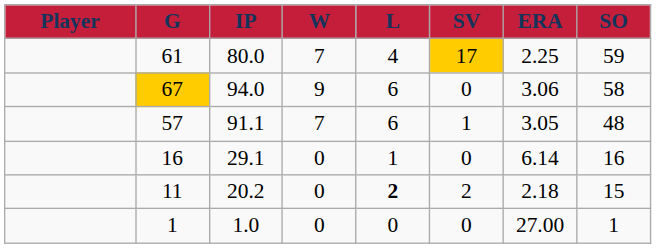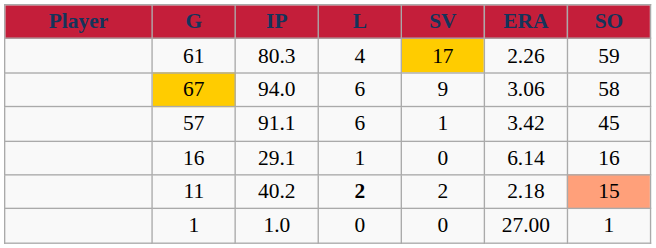 <table class="wikitable sortable">
 <tr>
 <th style="background:#C41E3A;color:#14345B;" width="16%">Player</th>
 <th style="background:#C41E3A;color:#14345B;" width="9%">G</th>
 <th style="background:#C41E3A;color:#14345B;" width="9%">IP</th>
-<th style="background:#C41E3A;color:#14345B;" width="9%">W</th>
 <th style="background:#C41E3A;color:#14345B;" width="9%">L</th>
 <th style="background:#C41E3A;color:#14345B;" width="9%">SV</th>
 <th style="background:#C41E3A;color:#14345B;" width="9%">ERA</th>
 <th style="background:#C41E3A;color:#14345B;" width="9%">SO</th>
 </tr>
 <tr align="center">
 <td></td>
 <td>61</td>
-<td>80.0</td>
-<td>7</td>
+<td>80.3</td>
 <td>4</td>
 <td bgcolor="#FFCC00">17</td>
-<td>2.25</td>
+<td>2.26</td>
 <td>59</td>
 </tr>
 <tr align=center>
 <td></td>
 <td bgcolor="#FFCC00">67</td>
 <td>94.0</td>
+<td>6</td>
 <td>9</td>
-<td>6</td>
-<td>0</td>
 <td>3.06</td>
 <td>58</td>
 </tr>
 <tr align="center">
 <td></td>
 <td>57</td>
 <td>91.1</td>
-<td>7</td>
 <td>6</td>
 <td>1</td>
-<td>3.05</td>
-<td>48</td>
+<td>3.42</td>
+<td>45</td>
 </tr>
 <tr align="center">
 <td></td>
 <td>16</td>
 <td>29.1</td>
-<td>0</td>
 <td>1</td>
 <td>0</td>
 <td>6.14</td>
 <td>16</td>
 </tr>
 <tr align="center">
 <td></td>
 <td>11</td>
-<td>20.2</td>
-<td>0</td>
+<td>40.2</td>
 <td><strong>2</strong></td>
 <td>2</td>
 <td>2.18</td>
-<td>15</td>
+<td style="background: lightsalmon;">15</td>
 </tr>
 <tr align="center">
 <td></td>
 <td>1</td>
 <td>1.0</td>
 <td>0</td>
 <td>0</td>
-<td>0</td>
 <td>27.00</td>
 <td>1</td>
 </tr>
 </table>
